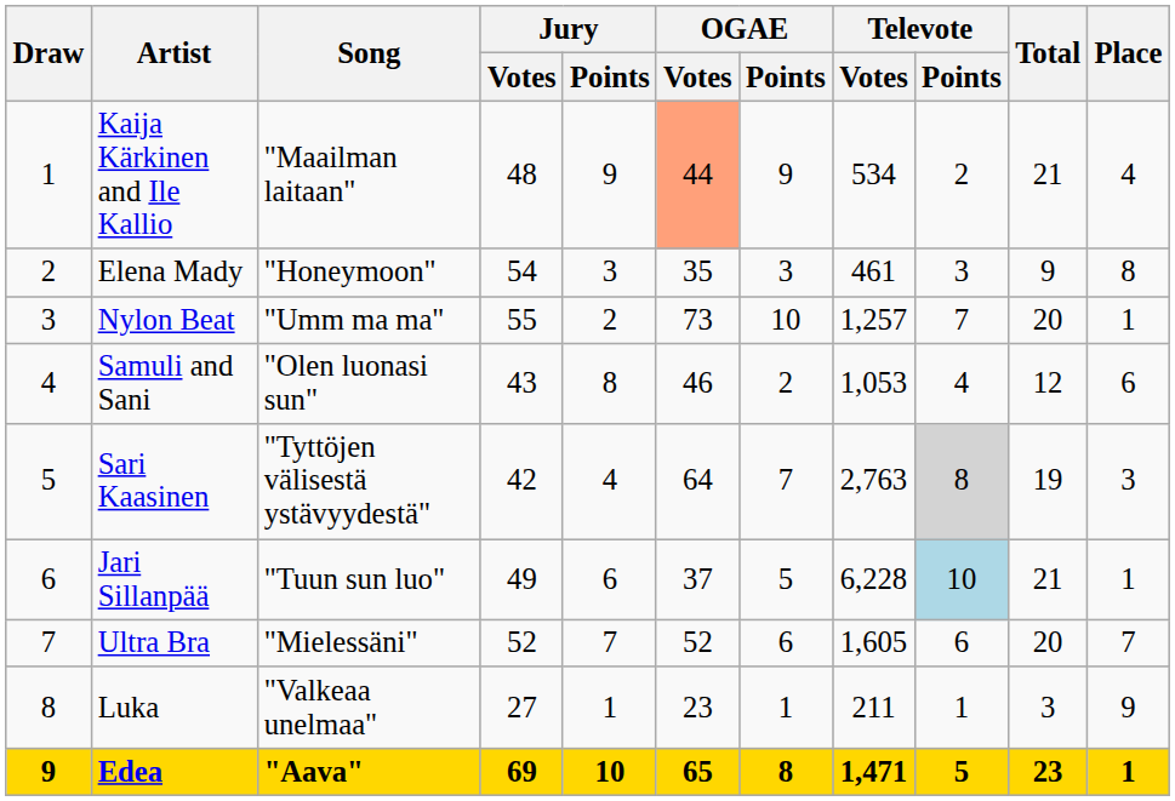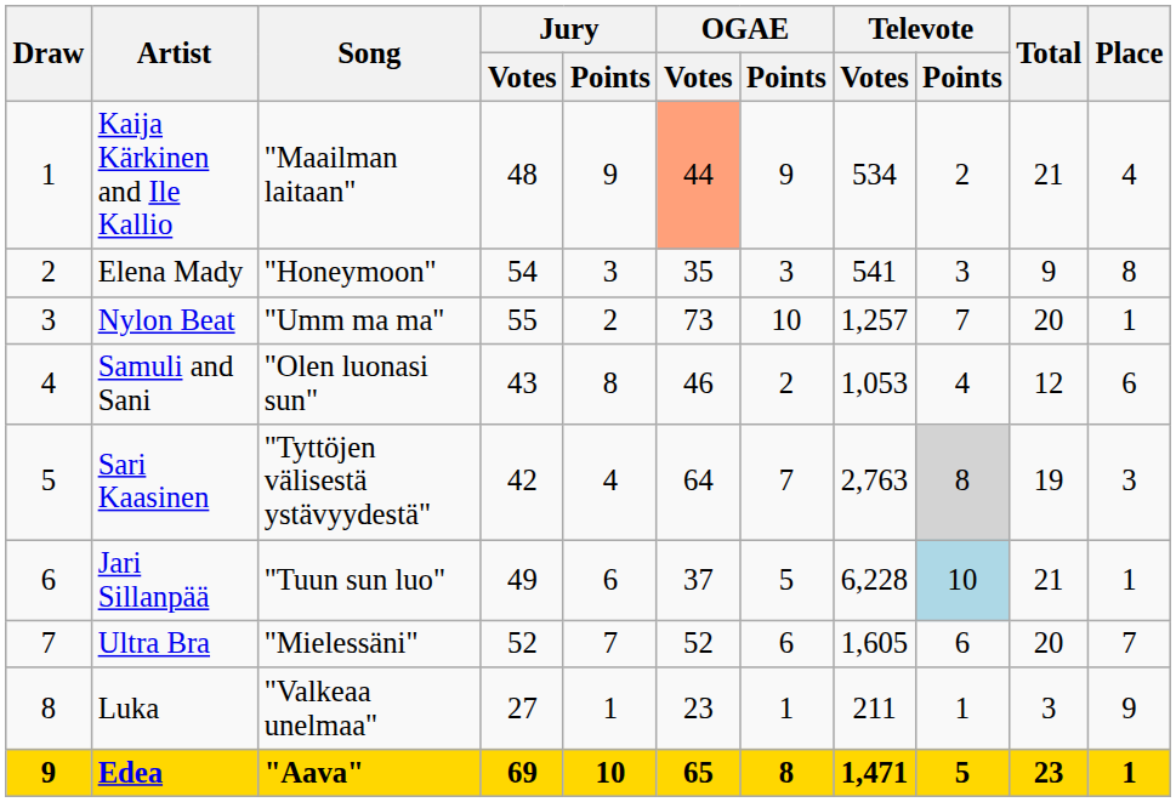 <table class="sortable wikitable" style="margin: 1em auto 1em auto; text-align:center">
 <tr>
 <th rowspan="2">Draw</th>
 <th rowspan="2">Artist</th>
 <th rowspan="2">Song</th>
 <th colspan="2">Jury</th>
 <th colspan="2">OGAE</th>
 <th colspan="2">Televote</th>
 <th rowspan="2">Total</th>
 <th rowspan="2">Place</th>
 </tr>
 <tr>
 <th>Votes</th>
 <th>Points</th>
 <th>Votes</th>
 <th>Points</th>
 <th>Votes</th>
 <th>Points</th>
 </tr>
 <tr>
 <td>1</td>
 <td align="left"><a href='#'>Kaija Kärkinen</a> and <a href='#'>Ile Kallio</a></td>
 <td align="left">"Maailman laitaan"</td>
 <td>48</td>
 <td>9</td>
 <td style="background: lightsalmon;">44</td>
 <td>9</td>
 <td>534</td>
 <td>2</td>
 <td>21</td>
 <td>4</td>
 </tr>
 <tr>
 <td>2</td>
 <td align="left">Elena Mady</td>
 <td align="left">"Honeymoon"</td>
 <td>54</td>
 <td>3</td>
 <td>35</td>
 <td>3</td>
-<td>461</td>
+<td>541</td>
 <td>3</td>
 <td>9</td>
 <td>8</td>
 </tr>
 <tr>
 <td>3</td>
 <td align="left"><a href='#'>Nylon Beat</a></td>
 <td align="left">"Umm ma ma"</td>
 <td>55</td>
 <td>2</td>
 <td>73</td>
 <td>10</td>
 <td>1,257</td>
 <td>7</td>
 <td>20</td>
 <td>1</td>
 </tr>
 <tr>
 <td>4</td>
 <td align="left"><a href='#'>Samuli</a> and Sani</td>
 <td align="left">"Olen luonasi sun"</td>
 <td>43</td>
 <td>8</td>
 <td>46</td>
 <td>2</td>
 <td>1,053</td>
 <td>4</td>
 <td>12</td>
 <td>6</td>
 </tr>
 <tr>
 <td>5</td>
 <td align="left"><a href='#'>Sari Kaasinen</a></td>
 <td align="left">"Tyttöjen välisestä ystävyydestä"</td>
 <td>42</td>
 <td>4</td>
 <td>64</td>
 <td>7</td>
 <td>2,763</td>
 <td style="background: lightgrey;">8</td>
 <td>19</td>
 <td>3</td>
 </tr>
 <tr>
 <td>6</td>
 <td align="left"><a href='#'>Jari Sillanpää</a></td>
 <td align="left">"Tuun sun luo"</td>
 <td>49</td>
 <td>6</td>
 <td>37</td>
 <td>5</td>
 <td>6,228</td>
 <td style="background: lightblue;">10</td>
 <td>21</td>
 <td>1</td>
 </tr>
 <tr>
 <td>7</td>
 <td align="left"><a href='#'>Ultra Bra</a></td>
 <td align="left">"Mielessäni"</td>
 <td>52</td>
 <td>7</td>
 <td>52</td>
 <td>6</td>
 <td>1,605</td>
 <td>6</td>
 <td>20</td>
 <td>7</td>
 </tr>
 <tr>
 <td>8</td>
 <td align="left">Luka</td>
 <td align="left">"Valkeaa unelmaa"</td>
 <td>27</td>
 <td>1</td>
 <td>23</td>
 <td>1</td>
 <td>211</td>
 <td>1</td>
 <td>3</td>
 <td>9</td>
 </tr>
 <tr style="font-weight:bold; background:gold;">
 <td>9</td>
 <td align="left"><a href='#'>Edea</a></td>
 <td align="left">"Aava"</td>
 <td>69</td>
 <td>10</td>
 <td>65</td>
 <td>8</td>
 <td>1,471</td>
 <td>5</td>
 <td>23</td>
 <td>1</td>
 </tr>
 </table>
